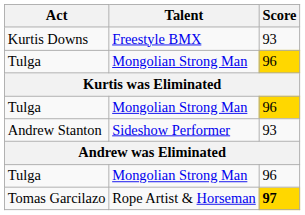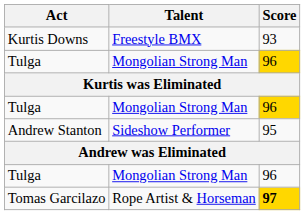 <table class="wikitable">
 <tr>
 <th>Act</th>
 <th>Talent</th>
 <th>Score</th>
 </tr>
 <tr>
 <td>Kurtis Downs</td>
 <td><a href='#'>Freestyle BMX</a></td>
 <td>93</td>
 </tr>
 <tr>
 <td>Tulga</td>
 <td><a href='#'>Mongolian Strong Man</a></td>
 <td style="background:gold;">96</td>
 </tr>
 <tr>
 <th colspan="3">Kurtis was Eliminated</th>
 </tr>
 <tr>
 <td>Tulga</td>
 <td><a href='#'>Mongolian Strong Man</a></td>
 <td style="background:gold;">96</td>
 </tr>
 <tr>
 <td>Andrew Stanton</td>
 <td><a href='#'>Sideshow Performer</a></td>
-<td>93</td>
+<td>95</td>
 </tr>
 <tr>
 <th colspan="3">Andrew was Eliminated</th>
 </tr>
 <tr>
 <td>Tulga</td>
 <td><a href='#'>Mongolian Strong Man</a></td>
 <td>96</td>
 </tr>
 <tr>
 <td>Tomas Garcilazo</td>
 <td>Rope Artist & <a href='#'>Horseman</a></td>
 <td style="background:gold;"><strong>97</strong></td>
 </tr>
 </table>
